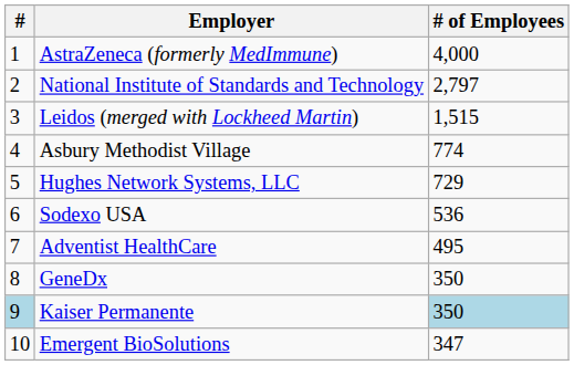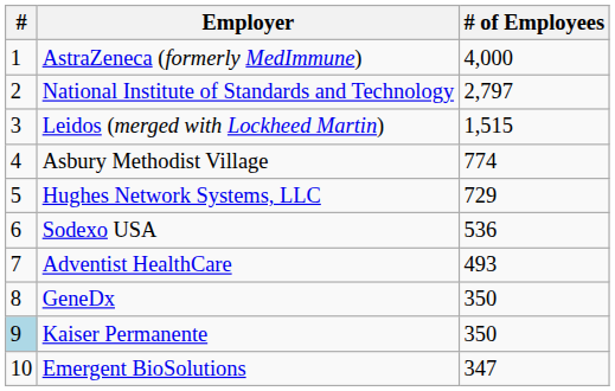 <table class="wikitable">
 <tr>
 <th>#</th>
 <th>Employer</th>
 <th># of Employees</th>
 </tr>
 <tr>
 <td>1</td>
 <td><a href='#'>AstraZeneca</a> (<em>formerly <a href='#'>MedImmune</a></em>)</td>
 <td>4,000</td>
 </tr>
 <tr>
 <td>2</td>
 <td><a href='#'>National Institute of Standards and Technology</a></td>
 <td>2,797</td>
 </tr>
 <tr>
 <td>3</td>
 <td><a href='#'>Leidos</a> (<em>merged with <a href='#'>Lockheed Martin</a></em>)</td>
 <td>1,515</td>
 </tr>
 <tr>
 <td>4</td>
 <td>Asbury Methodist Village</td>
 <td>774</td>
 </tr>
 <tr>
 <td>5</td>
 <td><a href='#'>Hughes Network Systems, LLC</a></td>
 <td>729</td>
 </tr>
 <tr>
 <td>6</td>
 <td><a href='#'>Sodexo</a> USA</td>
 <td>536</td>
 </tr>
 <tr>
 <td>7</td>
 <td><a href='#'>Adventist HealthCare</a></td>
-<td>495</td>
+<td>493</td>
 </tr>
 <tr>
 <td>8</td>
 <td><a href='#'>GeneDx</a></td>
 <td>350</td>
 </tr>
 <tr>
 <td style="background: lightblue;">9</td>
 <td><a href='#'>Kaiser Permanente</a></td>
-<td style="background: lightblue;">350</td>
+<td>350</td>
 </tr>
 <tr>
 <td>10</td>
 <td><a href='#'>Emergent BioSolutions</a></td>
 <td>347</td>
 </tr>
 </table>
